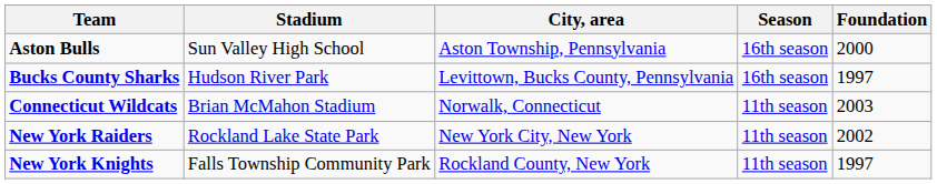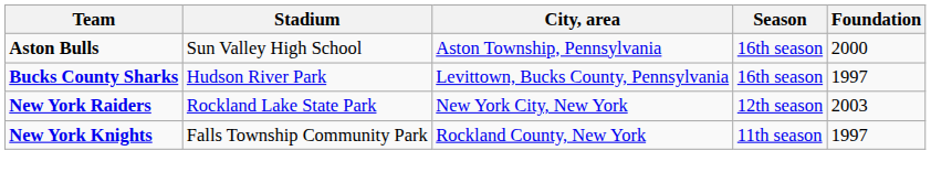 <table class="wikitable">
 <tr>
 <th>Team</th>
 <th>Stadium</th>
 <th>City, area</th>
 <th>Season</th>
 <th>Foundation</th>
 </tr>
 <tr>
 <td> <strong>Aston Bulls</strong></td>
 <td>Sun Valley High School</td>
 <td><a href='#'>Aston Township, Pennsylvania</a></td>
 <td><a href='#'>16th season</a></td>
 <td>2000</td>
 </tr>
 <tr>
 <td> <strong><a href='#'>Bucks County Sharks</a></strong></td>
 <td><a href='#'>Hudson River Park</a></td>
 <td><a href='#'>Levittown, Bucks County, Pennsylvania</a></td>
 <td><a href='#'>16th season</a></td>
 <td>1997</td>
 </tr>
 <tr>
-<td> <strong><a href='#'>Connecticut Wildcats</a></strong></td>
-<td><a href='#'>Brian McMahon Stadium</a></td>
-<td><a href='#'>Norwalk, Connecticut</a></td>
-<td><a href='#'>11th season</a></td>
-<td>2003</td>
-</tr>
-<tr>
 <td> <strong><a href='#'>New York Raiders</a></strong></td>
 <td><a href='#'>Rockland Lake State Park</a></td>
 <td><a href='#'>New York City, New York</a></td>
-<td><a href='#'>11th season</a></td>
-<td>2002</td>
+<td><a href='#'>12th season</a></td>
+<td>2003</td>
 </tr>
 <tr>
 <td> <strong><a href='#'>New York Knights</a></strong></td>
 <td>Falls Township Community Park</td>
 <td><a href='#'>Rockland County, New York</a></td>
 <td><a href='#'>11th season</a></td>
 <td>1997</td>
 </tr>
 </table>
